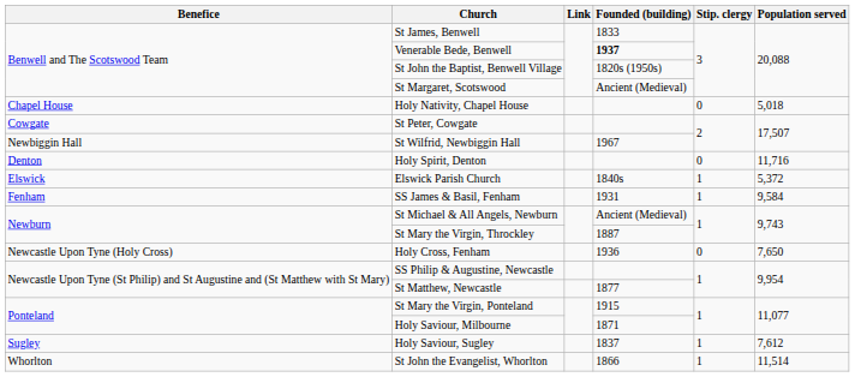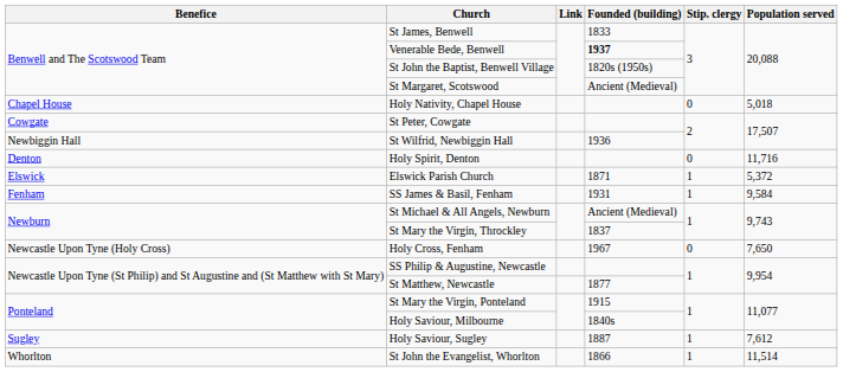 <table class="wikitable">
 <tr>
 <th>Benefice</th>
 <th>Church</th>
 <th>Link</th>
 <th>Founded (building)</th>
 <th>Stip. clergy</th>
 <th>Population served</th>
 </tr>
 <tr>
 <td rowspan="4"><a href='#'>Benwell</a> and The <a href='#'>Scotswood</a> Team</td>
 <td>St James, Benwell</td>
 <td rowspan="4"></td>
 <td>1833</td>
 <td rowspan="4">3</td>
 <td rowspan="4">20,088</td>
 </tr>
 <tr>
 <td>Venerable Bede, Benwell</td>
 <td><strong>1937</strong></td>
 </tr>
 <tr>
 <td>St John the Baptist, Benwell Village</td>
 <td>1820s (1950s)</td>
 </tr>
 <tr>
 <td>St Margaret, Scotswood</td>
 <td>Ancient (Medieval)</td>
 </tr>
 <tr>
 <td><a href='#'>Chapel House</a></td>
 <td>Holy Nativity, Chapel House</td>
 <td></td>
 <td></td>
 <td>0</td>
 <td>5,018</td>
 </tr>
 <tr>
 <td><a href='#'>Cowgate</a></td>
 <td>St Peter, Cowgate</td>
 <td></td>
 <td></td>
 <td rowspan="2">2</td>
 <td rowspan="2">17,507</td>
 </tr>
 <tr>
 <td>Newbiggin Hall</td>
 <td>St Wilfrid, Newbiggin Hall</td>
 <td></td>
-<td>1967</td>
+<td>1936</td>
 </tr>
 <tr>
 <td><a href='#'>Denton</a></td>
 <td>Holy Spirit, Denton</td>
 <td></td>
 <td></td>
 <td>0</td>
 <td>11,716</td>
 </tr>
 <tr>
 <td><a href='#'>Elswick</a></td>
 <td>Elswick Parish Church</td>
 <td></td>
-<td>1840s</td>
+<td>1871</td>
 <td>1</td>
 <td>5,372</td>
 </tr>
 <tr>
 <td><a href='#'>Fenham</a></td>
 <td>SS James & Basil, Fenham</td>
 <td></td>
 <td>1931</td>
 <td>1</td>
 <td>9,584</td>
 </tr>
 <tr>
 <td rowspan="2"><a href='#'>Newburn</a></td>
 <td>St Michael & All Angels, Newburn</td>
 <td rowspan="2"></td>
 <td>Ancient (Medieval)</td>
 <td rowspan="2">1</td>
 <td rowspan="2">9,743</td>
 </tr>
 <tr>
 <td>St Mary the Virgin, Throckley</td>
-<td>1887</td>
+<td>1837</td>
 </tr>
 <tr>
 <td>Newcastle Upon Tyne (Holy Cross)</td>
 <td>Holy Cross, Fenham</td>
 <td></td>
-<td>1936</td>
+<td>1967</td>
 <td>0</td>
 <td>7,650</td>
 </tr>
 <tr>
 <td rowspan="2">Newcastle Upon Tyne (St Philip) and St Augustine and (St Matthew with St Mary)</td>
 <td>SS Philip & Augustine, Newcastle</td>
 <td></td>
 <td></td>
 <td rowspan="2">1</td>
 <td rowspan="2">9,954</td>
 </tr>
 <tr>
 <td>St Matthew, Newcastle</td>
 <td></td>
 <td>1877</td>
 </tr>
 <tr>
 <td rowspan="2"><a href='#'>Ponteland</a></td>
 <td>St Mary the Virgin, Ponteland</td>
 <td rowspan="2"></td>
 <td>1915</td>
 <td rowspan="2">1</td>
 <td rowspan="2">11,077</td>
 </tr>
 <tr>
 <td>Holy Saviour, Milbourne</td>
-<td>1871</td>
+<td>1840s</td>
 </tr>
 <tr>
 <td><a href='#'>Sugley</a></td>
 <td>Holy Saviour, Sugley</td>
 <td></td>
-<td>1837</td>
+<td>1887</td>
 <td>1</td>
 <td>7,612</td>
 </tr>
 <tr>
 <td>Whorlton</td>
 <td>St John the Evangelist, Whorlton</td>
 <td></td>
 <td>1866</td>
 <td>1</td>
 <td>11,514</td>
 </tr>
 </table>
